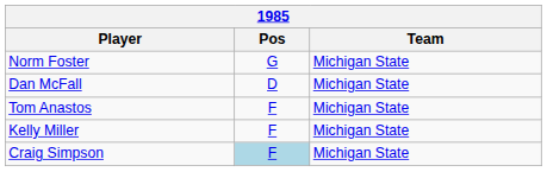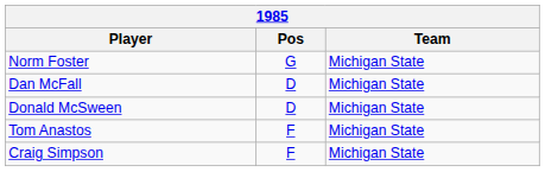 <table class="wikitable" width=95%>
 <tr>
 <th colspan=3><a href='#'>1985</a></th>
 </tr>
 <tr>
 <th>Player</th>
 <th>Pos</th>
 <th>Team</th>
 </tr>
 <tr>
 <td><a href='#'>Norm Foster</a></td>
 <td style="text-align:center;"><a href='#'>G</a></td>
 <td><a href='#'>Michigan State</a></td>
 </tr>
 <tr>
 <td><a href='#'>Dan McFall</a></td>
 <td style="text-align:center;"><a href='#'>D</a></td>
 <td><a href='#'>Michigan State</a></td>
 </tr>
 <tr>
+<td><a href='#'>Donald McSween</a></td>
+<td style="text-align:center;"><a href='#'>D</a></td>
+<td><a href='#'>Michigan State</a></td>
+</tr>
+<tr>
 <td><a href='#'>Tom Anastos</a></td>
 <td style="text-align:center;"><a href='#'>F</a></td>
 <td><a href='#'>Michigan State</a></td>
 </tr>
 <tr>
-<td><a href='#'>Kelly Miller</a></td>
+<td><a href='#'>Craig Simpson</a></td>
 <td style="text-align:center;"><a href='#'>F</a></td>
 <td><a href='#'>Michigan State</a></td>
 </tr>
-<tr>
-<td><a href='#'>Craig Simpson</a></td>
-<td style="background: lightblue; text-align:center;"><a href='#'>F</a></td>
-<td><a href='#'>Michigan State</a></td>
-</tr>
 </table>
